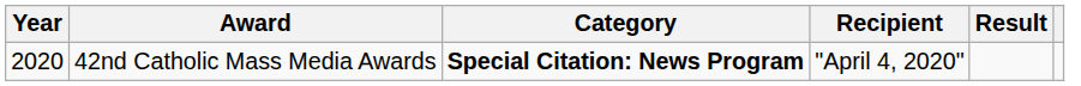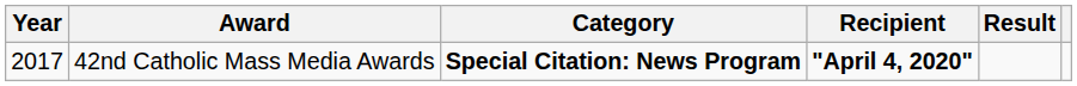 <table class="wikitable">
 <tr>
 <th>Year</th>
 <th>Award</th>
 <th>Category</th>
 <th>Recipient</th>
 <th>Result</th>
 <th></th>
 </tr>
 <tr>
-<td>2020</td>
+<td>2017</td>
 <td>42nd Catholic Mass Media Awards</td>
 <td><strong>Special Citation: News Program</strong></td>
-<td>"April 4, 2020"</td>
+<td><strong>"April 4, 2020"</strong></td>
 <td></td>
 <td></td>
 </tr>
 </table>
